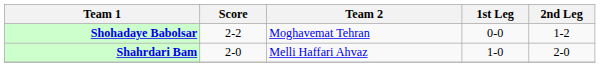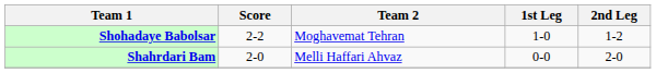 <table class="wikitable" style="text-align:center">
 <tr>
 <th width=250>Team 1</th>
 <th width=80>Score</th>
 <th width=250>Team 2</th>
 <th width=80>1st Leg</th>
 <th width=80>2nd Leg</th>
 </tr>
 <tr>
 <td style="background:#cfc;" align="right"><strong><a href='#'>Shohadaye Babolsar</a></strong></td>
 <td>2-2</td>
 <td align="left"><a href='#'>Moghavemat Tehran</a></td>
-<td>0-0</td>
+<td>1-0</td>
 <td>1-2</td>
 </tr>
 <tr>
 <td style="background:#cfc;" align="right"><strong><a href='#'>Shahrdari Bam</a></strong></td>
 <td>2-0</td>
 <td align="left"><a href='#'>Melli Haffari Ahvaz</a></td>
-<td>1-0</td>
+<td>0-0</td>
 <td>2-0</td>
 </tr>
 <tr>
 </tr>
 </table>
